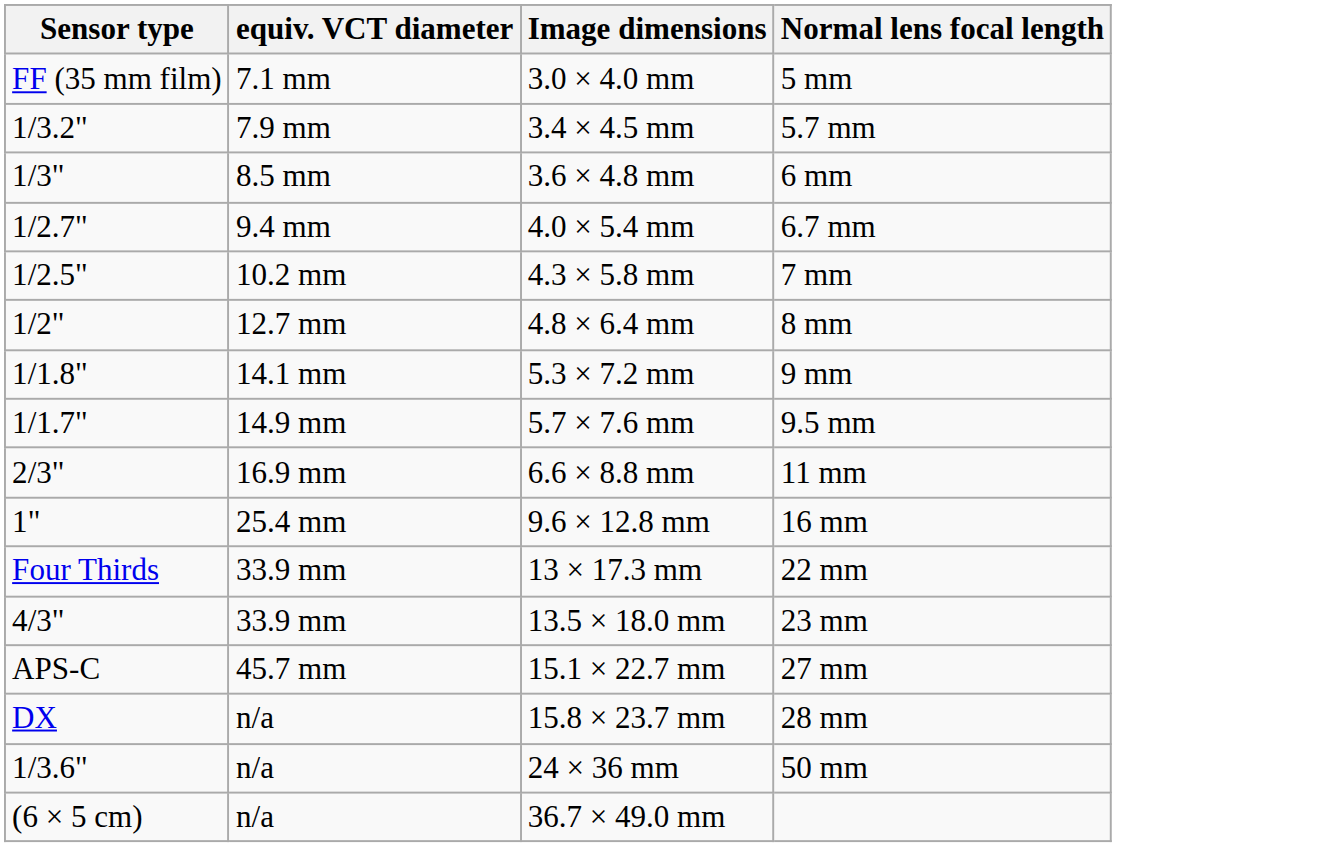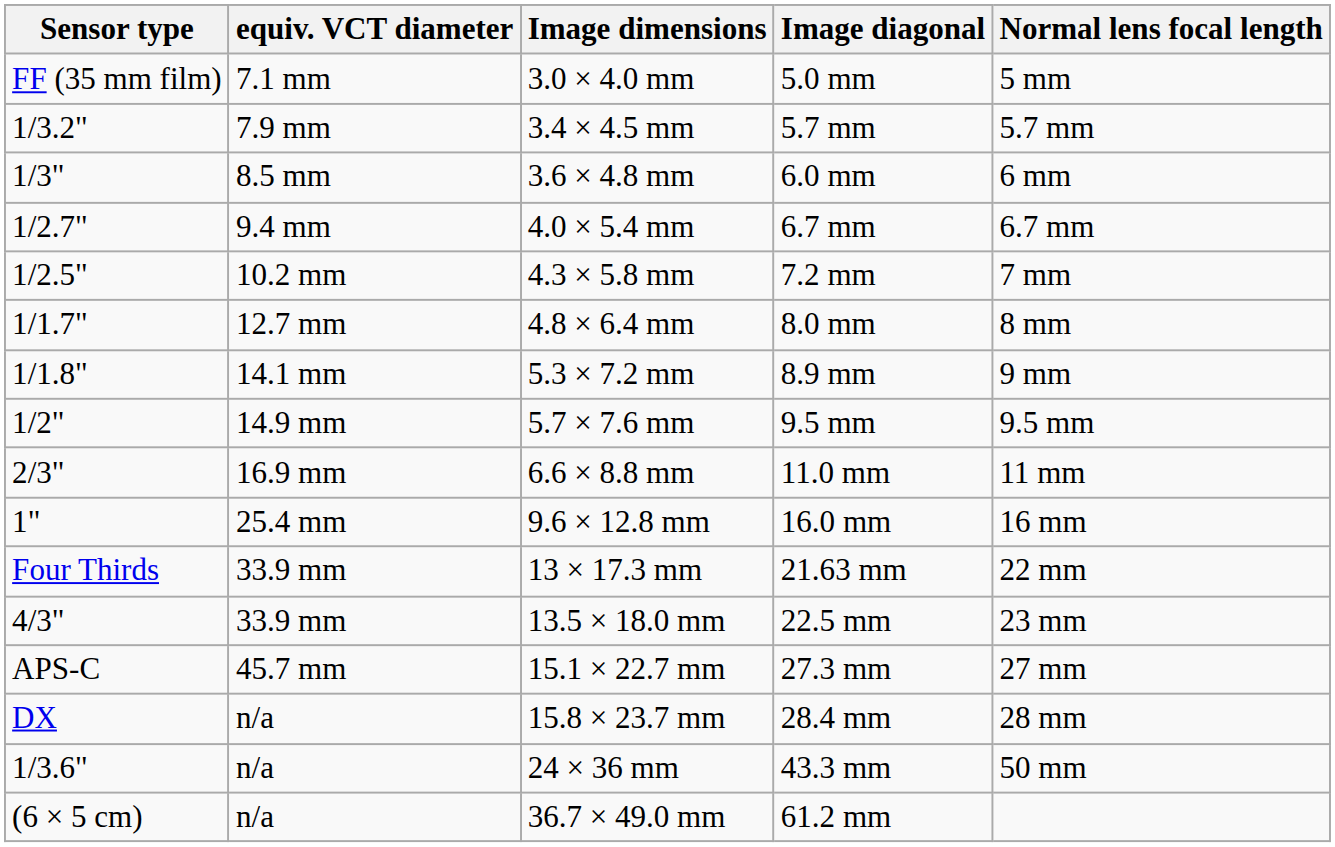 <table class="wikitable">
 <tr>
 <th>Sensor type</th>
 <th>equiv. VCT diameter</th>
 <th>Image dimensions</th>
+<th>Image diagonal</th>
 <th>Normal lens focal length</th>
 </tr>
 <tr>
 <td><a href='#'>FF</a> (35 mm film)</td>
 <td>7.1 mm</td>
 <td>3.0 × 4.0 mm</td>
+<td>5.0 mm</td>
 <td>5 mm</td>
 </tr>
 <tr>
 <td>1/3.2"</td>
 <td>7.9 mm</td>
 <td>3.4 × 4.5 mm</td>
 <td>5.7 mm</td>
+<td>5.7 mm</td>
 </tr>
 <tr>
 <td>1/3"</td>
 <td>8.5 mm</td>
 <td>3.6 × 4.8 mm</td>
+<td>6.0 mm</td>
 <td>6 mm</td>
 </tr>
 <tr>
 <td>1/2.7"</td>
 <td>9.4 mm</td>
 <td>4.0 × 5.4 mm</td>
 <td>6.7 mm</td>
+<td>6.7 mm</td>
 </tr>
 <tr>
 <td>1/2.5"</td>
 <td>10.2 mm</td>
 <td>4.3 × 5.8 mm</td>
+<td>7.2 mm</td>
 <td>7 mm</td>
 </tr>
 <tr>
-<td>1/2"</td>
+<td>1/1.7"</td>
 <td>12.7 mm</td>
 <td>4.8 × 6.4 mm</td>
+<td>8.0 mm</td>
 <td>8 mm</td>
 </tr>
 <tr>
 <td>1/1.8"</td>
 <td>14.1 mm</td>
 <td>5.3 × 7.2 mm</td>
+<td>8.9 mm</td>
 <td>9 mm</td>
 </tr>
 <tr>
-<td>1/1.7"</td>
+<td>1/2"</td>
 <td>14.9 mm</td>
 <td>5.7 × 7.6 mm</td>
+<td>9.5 mm</td>
 <td>9.5 mm</td>
 </tr>
 <tr>
 <td>2/3"</td>
 <td>16.9 mm</td>
 <td>6.6 × 8.8 mm</td>
+<td>11.0 mm</td>
 <td>11 mm</td>
 </tr>
 <tr>
 <td>1"</td>
 <td>25.4 mm</td>
 <td>9.6 × 12.8 mm</td>
+<td>16.0 mm</td>
 <td>16 mm</td>
 </tr>
 <tr>
 <td><a href='#'>Four Thirds</a></td>
 <td>33.9 mm</td>
 <td>13 × 17.3 mm</td>
+<td>21.63 mm</td>
 <td>22 mm</td>
 </tr>
 <tr>
 <td>4/3"</td>
 <td>33.9 mm</td>
 <td>13.5 × 18.0 mm</td>
+<td>22.5 mm</td>
 <td>23 mm</td>
 </tr>
 <tr>
 <td>APS-C</td>
 <td>45.7 mm</td>
 <td>15.1 × 22.7 mm</td>
+<td>27.3 mm</td>
 <td>27 mm</td>
 </tr>
 <tr>
 <td><a href='#'>DX</a></td>
 <td>n/a</td>
 <td>15.8 × 23.7 mm</td>
+<td>28.4 mm</td>
 <td>28 mm</td>
 </tr>
 <tr>
 <td>1/3.6"</td>
 <td>n/a</td>
 <td>24 × 36 mm</td>
+<td>43.3 mm</td>
 <td>50 mm</td>
 </tr>
 <tr>
 <td>(6 × 5 cm)</td>
 <td>n/a</td>
 <td>36.7 × 49.0 mm</td>
+<td>61.2 mm</td>
 <td></td>
 </tr>
 </table>
